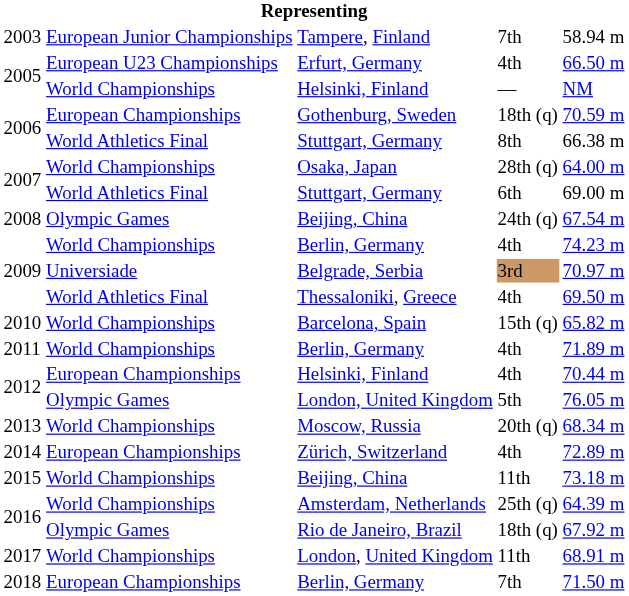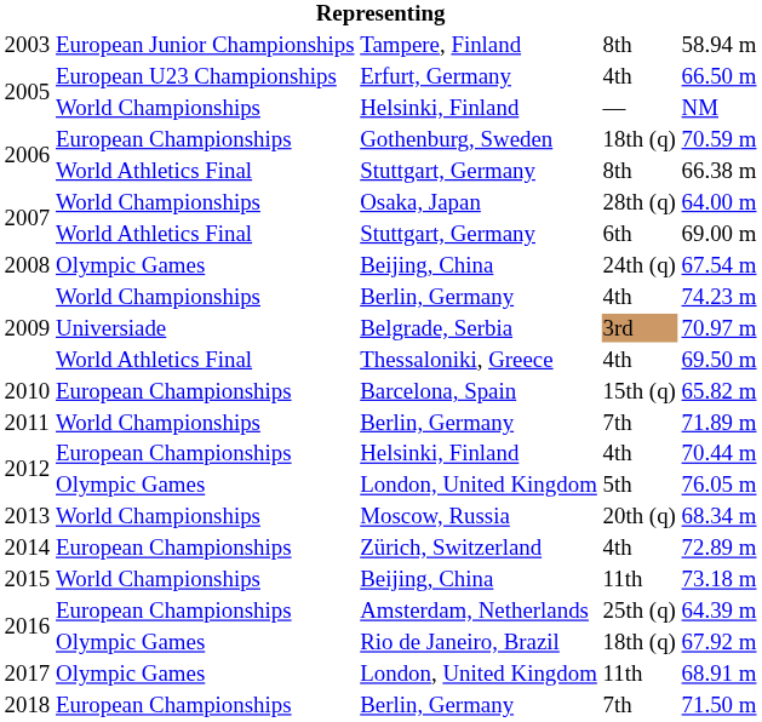 <table>
 <tr>
 <th colspan="5">Representing </th>
 </tr>
 <tr>
 <td>2003</td>
 <td><a href='#'>European Junior Championships</a></td>
 <td><a href='#'>Tampere</a>, <a href='#'>Finland</a></td>
-<td>7th</td>
+<td>8th</td>
 <td>58.94 m</td>
 </tr>
 <tr>
 <td rowspan=2>2005</td>
 <td><a href='#'>European U23 Championships</a></td>
 <td><a href='#'>Erfurt, Germany</a></td>
 <td>4th</td>
 <td><a href='#'>66.50 m</a></td>
 </tr>
 <tr>
 <td><a href='#'>World Championships</a></td>
 <td><a href='#'>Helsinki, Finland</a></td>
 <td>—</td>
 <td><a href='#'>NM</a></td>
 </tr>
 <tr>
 <td rowspan=2>2006</td>
 <td><a href='#'>European Championships</a></td>
 <td><a href='#'>Gothenburg, Sweden</a></td>
 <td>18th (q)</td>
 <td><a href='#'>70.59 m</a></td>
 </tr>
 <tr>
 <td><a href='#'>World Athletics Final</a></td>
 <td><a href='#'>Stuttgart, Germany</a></td>
 <td>8th</td>
 <td>66.38 m</td>
 </tr>
 <tr>
 <td rowspan=2>2007</td>
 <td><a href='#'>World Championships</a></td>
 <td><a href='#'>Osaka, Japan</a></td>
 <td>28th (q)</td>
 <td><a href='#'>64.00 m</a></td>
 </tr>
 <tr>
 <td><a href='#'>World Athletics Final</a></td>
 <td><a href='#'>Stuttgart, Germany</a></td>
 <td>6th</td>
 <td>69.00 m</td>
 </tr>
 <tr>
 <td>2008</td>
 <td><a href='#'>Olympic Games</a></td>
 <td><a href='#'>Beijing, China</a></td>
 <td>24th (q)</td>
 <td><a href='#'>67.54 m</a></td>
 </tr>
 <tr>
 <td rowspan=3>2009</td>
 <td><a href='#'>World Championships</a></td>
 <td><a href='#'>Berlin, Germany</a></td>
 <td>4th</td>
 <td><a href='#'>74.23 m</a></td>
 </tr>
 <tr>
 <td><a href='#'>Universiade</a></td>
 <td><a href='#'>Belgrade, Serbia</a></td>
 <td bgcolor="cc9966">3rd</td>
 <td><a href='#'>70.97 m</a></td>
 </tr>
 <tr>
 <td><a href='#'>World Athletics Final</a></td>
 <td><a href='#'>Thessaloniki</a>, <a href='#'>Greece</a></td>
 <td>4th</td>
 <td><a href='#'>69.50 m</a></td>
 </tr>
 <tr>
 <td>2010</td>
-<td><a href='#'>World Championships</a></td>
+<td><a href='#'>European Championships</a></td>
 <td><a href='#'>Barcelona, Spain</a></td>
 <td>15th (q)</td>
 <td><a href='#'>65.82 m</a></td>
 </tr>
 <tr>
 <td>2011</td>
 <td><a href='#'>World Championships</a></td>
 <td><a href='#'>Berlin, Germany</a></td>
-<td>4th</td>
+<td>7th</td>
 <td><a href='#'>71.89 m</a></td>
 </tr>
 <tr>
 <td rowspan=2>2012</td>
 <td><a href='#'>European Championships</a></td>
 <td><a href='#'>Helsinki, Finland</a></td>
 <td>4th</td>
 <td><a href='#'>70.44 m</a></td>
 </tr>
 <tr>
 <td><a href='#'>Olympic Games</a></td>
 <td><a href='#'>London, United Kingdom</a></td>
 <td>5th</td>
 <td><a href='#'>76.05 m</a></td>
 </tr>
 <tr>
 <td>2013</td>
 <td><a href='#'>World Championships</a></td>
 <td><a href='#'>Moscow, Russia</a></td>
 <td>20th (q)</td>
 <td><a href='#'>68.34 m</a></td>
 </tr>
 <tr>
 <td>2014</td>
 <td><a href='#'>European Championships</a></td>
 <td><a href='#'>Zürich, Switzerland</a></td>
 <td>4th</td>
 <td><a href='#'>72.89 m</a></td>
 </tr>
 <tr>
 <td>2015</td>
 <td><a href='#'>World Championships</a></td>
 <td><a href='#'>Beijing, China</a></td>
 <td>11th</td>
 <td><a href='#'>73.18 m</a></td>
 </tr>
 <tr>
 <td rowspan=2>2016</td>
-<td><a href='#'>World Championships</a></td>
+<td><a href='#'>European Championships</a></td>
 <td><a href='#'>Amsterdam, Netherlands</a></td>
 <td>25th (q)</td>
 <td><a href='#'>64.39 m</a></td>
 </tr>
 <tr>
 <td><a href='#'>Olympic Games</a></td>
 <td><a href='#'>Rio de Janeiro, Brazil</a></td>
 <td>18th (q)</td>
 <td><a href='#'>67.92 m</a></td>
 </tr>
 <tr>
 <td>2017</td>
-<td><a href='#'>World Championships</a></td>
+<td><a href='#'>Olympic Games</a></td>
 <td><a href='#'>London</a>, <a href='#'>United Kingdom</a></td>
 <td>11th</td>
 <td><a href='#'>68.91 m</a></td>
 </tr>
 <tr>
 <td>2018</td>
 <td><a href='#'>European Championships</a></td>
 <td><a href='#'>Berlin, Germany</a></td>
 <td>7th</td>
 <td><a href='#'>71.50 m</a></td>
 </tr>
 </table>
